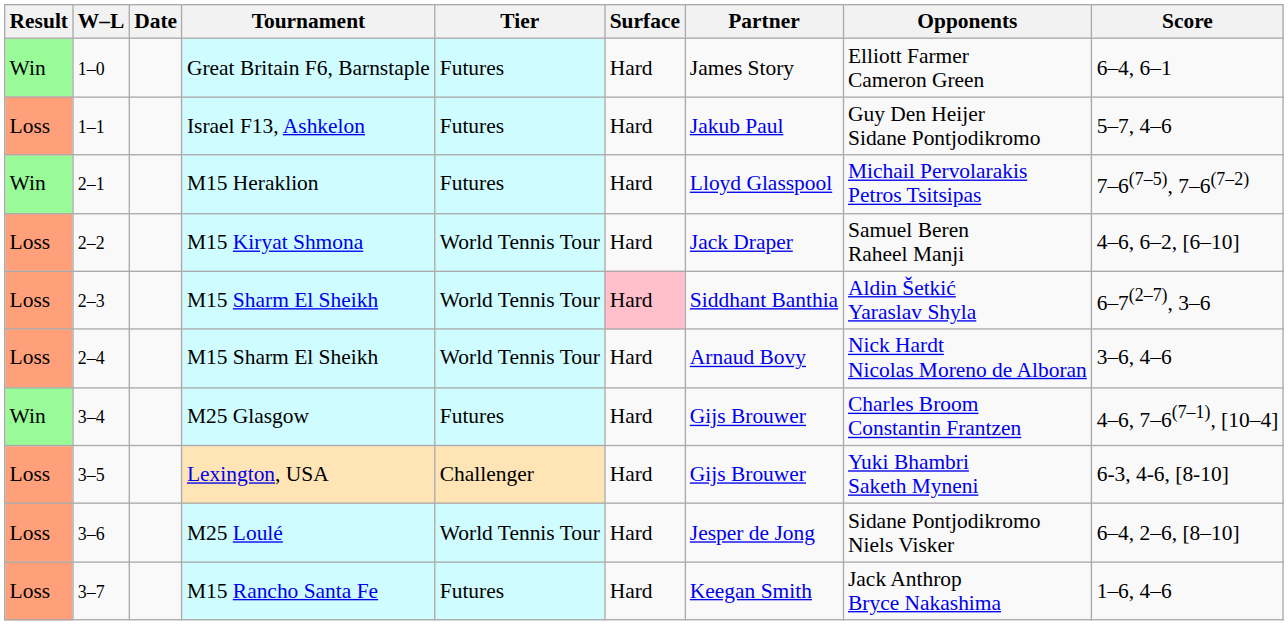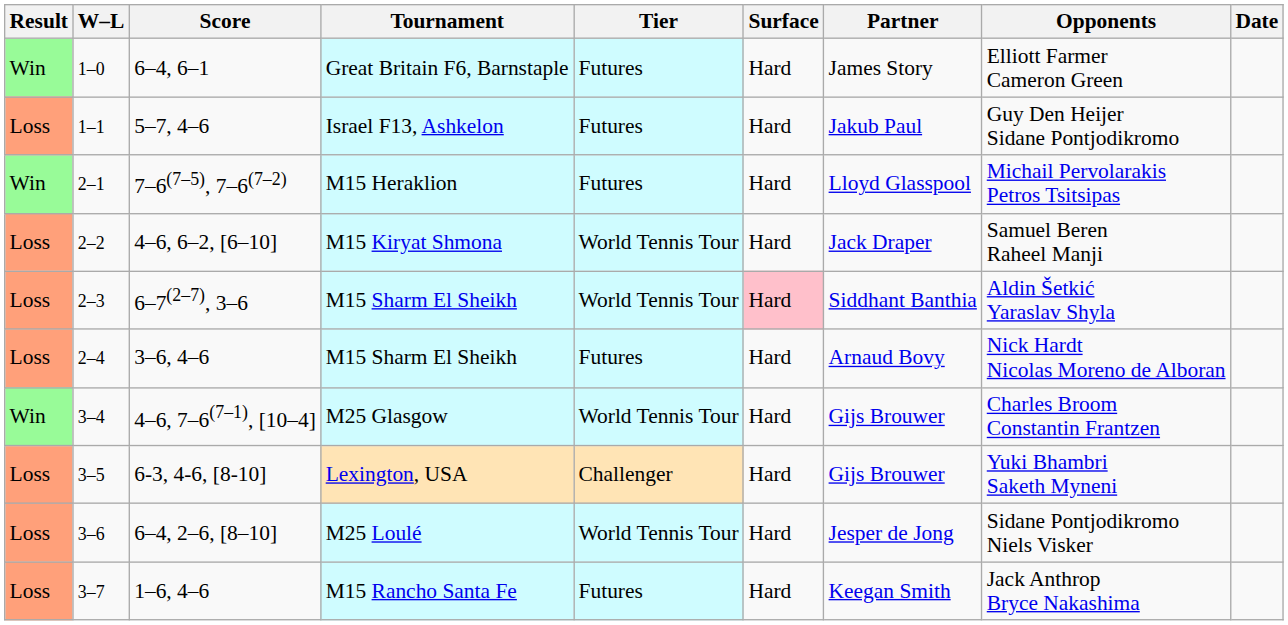 <table class="sortable wikitable">
 <tr>
 <th>Result</th>
 <th class="unsortable">W–L</th>
-<th>Date</th>
+<th class="unsortable">Score</th>
 <th>Tournament</th>
 <th>Tier</th>
 <th>Surface</th>
 <th>Partner</th>
 <th>Opponents</th>
-<th class="unsortable">Score</th>
+<th>Date</th>
 </tr>
 <tr>
 <td bgcolor=98FB98>Win</td>
 <td><small>1–0</small></td>
-<td></td>
+<td>6–4, 6–1</td>
 <td style="background:#cffcff;">Great Britain F6, Barnstaple</td>
 <td style="background:#cffcff;">Futures</td>
 <td>Hard</td>
 <td> James Story</td>
 <td> Elliott Farmer<br> Cameron Green</td>
-<td>6–4, 6–1</td>
+<td></td>
 </tr>
 <tr>
 <td bgcolor=FFA07A>Loss</td>
 <td><small>1–1</small></td>
-<td></td>
+<td>5–7, 4–6</td>
 <td style="background:#cffcff;">Israel F13, <a href='#'>Ashkelon</a></td>
 <td style="background:#cffcff;">Futures</td>
 <td>Hard</td>
 <td> <a href='#'>Jakub Paul</a></td>
 <td> Guy Den Heijer<br> Sidane Pontjodikromo</td>
-<td>5–7, 4–6</td>
+<td></td>
 </tr>
 <tr>
 <td bgcolor=98FB98>Win</td>
 <td><small>2–1</small></td>
-<td></td>
+<td>7–6<sup>(7–5)</sup>, 7–6<sup>(7–2)</sup></td>
 <td style="background:#cffcff;">M15 Heraklion</td>
 <td style="background:#cffcff;">Futures</td>
 <td>Hard</td>
 <td> <a href='#'>Lloyd Glasspool</a></td>
 <td> <a href='#'>Michail Pervolarakis</a><br> <a href='#'>Petros Tsitsipas</a></td>
-<td>7–6<sup>(7–5)</sup>, 7–6<sup>(7–2)</sup></td>
+<td></td>
 </tr>
 <tr>
 <td bgcolor=FFA07A>Loss</td>
 <td><small>2–2</small></td>
-<td></td>
+<td>4–6, 6–2, [6–10]</td>
 <td style="background:#cffcff;">M15 <a href='#'>Kiryat Shmona</a></td>
 <td style="background:#cffcff;">World Tennis Tour</td>
 <td>Hard</td>
 <td> <a href='#'>Jack Draper</a></td>
 <td> Samuel Beren<br> Raheel Manji</td>
-<td>4–6, 6–2, [6–10]</td>
+<td></td>
 </tr>
 <tr>
 <td bgcolor=FFA07A>Loss</td>
 <td><small>2–3</small></td>
-<td></td>
+<td>6–7<sup>(2–7)</sup>, 3–6</td>
 <td style="background:#cffcff;">M15 <a href='#'>Sharm El Sheikh</a></td>
 <td style="background:#cffcff;">World Tennis Tour</td>
 <td style="background: pink;">Hard</td>
 <td> <a href='#'>Siddhant Banthia</a></td>
 <td> <a href='#'>Aldin Šetkić</a><br> <a href='#'>Yaraslav Shyla</a></td>
-<td>6–7<sup>(2–7)</sup>, 3–6</td>
+<td></td>
 </tr>
 <tr>
 <td bgcolor=FFA07A>Loss</td>
 <td><small>2–4</small></td>
-<td></td>
+<td>3–6, 4–6</td>
 <td style="background:#cffcff;">M15 Sharm El Sheikh</td>
-<td style="background:#cffcff;">World Tennis Tour</td>
+<td style="background:#cffcff;">Futures</td>
 <td>Hard</td>
 <td> <a href='#'>Arnaud Bovy</a></td>
 <td> <a href='#'>Nick Hardt</a><br> <a href='#'>Nicolas Moreno de Alboran</a></td>
-<td>3–6, 4–6</td>
+<td></td>
 </tr>
 <tr>
 <td bgcolor=98FB98>Win</td>
 <td><small>3–4</small></td>
-<td></td>
+<td>4–6, 7–6<sup>(7–1)</sup>, [10–4]</td>
 <td style="background:#cffcff;">M25 Glasgow</td>
-<td style="background:#cffcff;">Futures</td>
+<td style="background:#cffcff;">World Tennis Tour</td>
 <td>Hard</td>
 <td> <a href='#'>Gijs Brouwer</a></td>
 <td> <a href='#'>Charles Broom</a><br> <a href='#'>Constantin Frantzen</a></td>
-<td>4–6, 7–6<sup>(7–1)</sup>, [10–4]</td>
+<td></td>
 </tr>
 <tr>
 <td bgcolor=FFA07A>Loss</td>
 <td><small>3–5</small></td>
-<td><a href='#'></a></td>
+<td>6-3, 4-6, [8-10]</td>
 <td bgcolor=moccasin><a href='#'>Lexington</a>, USA</td>
 <td bgcolor=moccasin>Challenger</td>
 <td>Hard</td>
 <td> <a href='#'>Gijs Brouwer</a></td>
 <td> <a href='#'>Yuki Bhambri</a><br> <a href='#'>Saketh Myneni</a></td>
-<td>6-3, 4-6, [8-10]</td>
+<td><a href='#'></a></td>
 </tr>
 <tr>
 <td bgcolor=FFA07A>Loss</td>
 <td><small>3–6</small></td>
-<td></td>
+<td>6–4, 2–6, [8–10]</td>
 <td style="background:#cffcff;">M25 <a href='#'>Loulé</a></td>
 <td style="background:#cffcff;">World Tennis Tour</td>
 <td>Hard</td>
 <td> <a href='#'>Jesper de Jong</a></td>
 <td> Sidane Pontjodikromo<br> Niels Visker</td>
-<td>6–4, 2–6, [8–10]</td>
+<td></td>
 </tr>
 <tr>
 <td bgcolor=FFA07A>Loss</td>
 <td><small>3–7</small></td>
-<td></td>
+<td>1–6, 4–6</td>
 <td style="background:#cffcff;">M15 <a href='#'>Rancho Santa Fe</a></td>
 <td style="background:#cffcff;">Futures</td>
 <td>Hard</td>
 <td> <a href='#'>Keegan Smith</a></td>
 <td> Jack Anthrop<br> <a href='#'>Bryce Nakashima</a></td>
-<td>1–6, 4–6</td>
+<td></td>
 </tr>
 </table>
